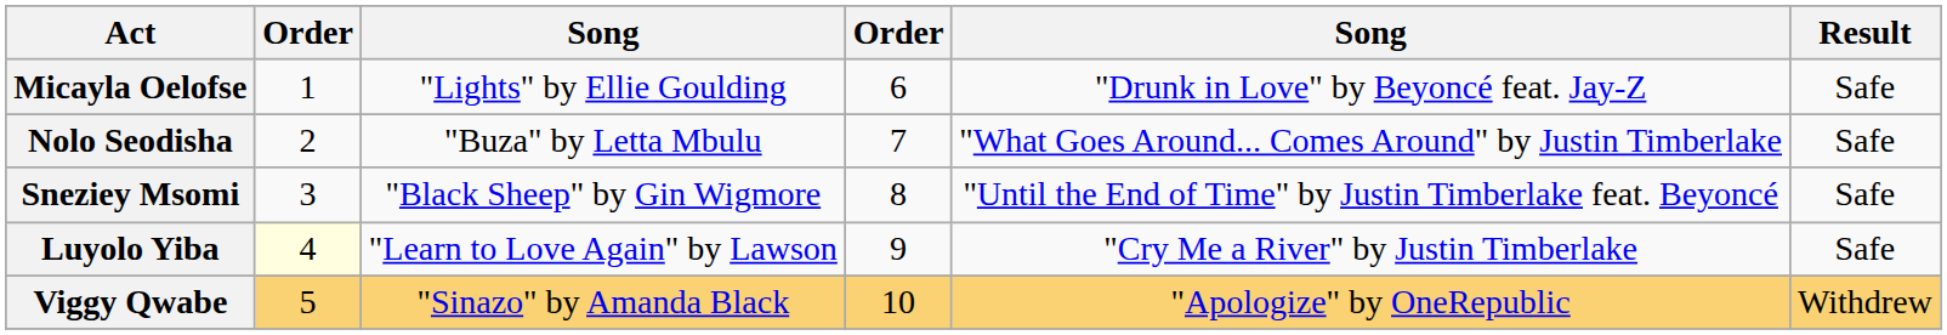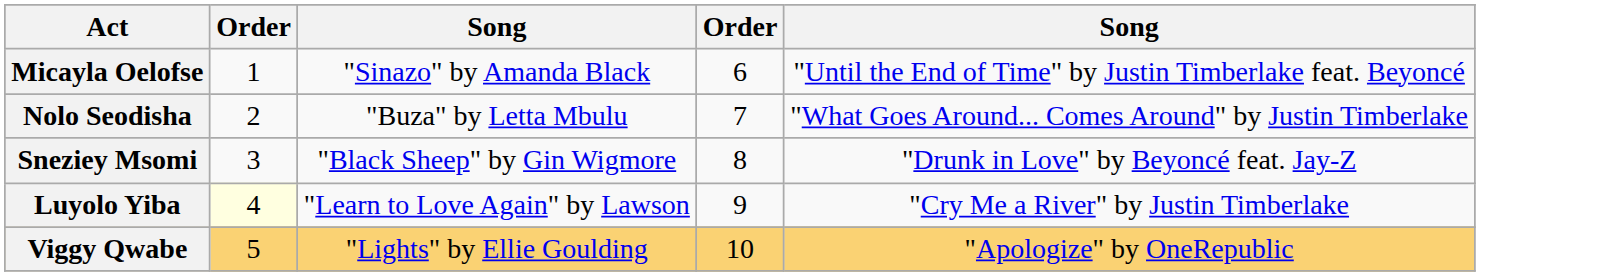 <table class="wikitable plainrowheaders" style="text-align:center;">
 <tr>
 <th scope="col">Act</th>
 <th scope="col">Order</th>
 <th scope="col">Song</th>
 <th scope="col">Order</th>
 <th scope="col">Song</th>
-<th scope="col">Result</th>
 </tr>
 <tr>
 <th scope=row>Micayla Oelofse</th>
 <td>1</td>
-<td>"<a href='#'>Lights</a>" by <a href='#'>Ellie Goulding</a></td>
+<td>"<a href='#'>Sinazo</a>" by <a href='#'>Amanda Black</a></td>
 <td>6</td>
-<td>"<a href='#'>Drunk in Love</a>" by <a href='#'>Beyoncé</a> feat. <a href='#'>Jay-Z</a></td>
-<td>Safe</td>
+<td>"<a href='#'>Until the End of Time</a>" by <a href='#'>Justin Timberlake</a> feat. <a href='#'>Beyoncé</a></td>
 </tr>
 <tr>
 <th scope=row>Nolo Seodisha</th>
 <td>2</td>
 <td>"Buza" by <a href='#'>Letta Mbulu</a></td>
 <td>7</td>
 <td>"<a href='#'>What Goes Around... Comes Around</a>" by <a href='#'>Justin Timberlake</a></td>
-<td>Safe</td>
 </tr>
 <tr>
 <th scope=row>Sneziey Msomi</th>
 <td>3</td>
 <td>"<a href='#'>Black Sheep</a>" by <a href='#'>Gin Wigmore</a></td>
 <td>8</td>
-<td>"<a href='#'>Until the End of Time</a>" by <a href='#'>Justin Timberlake</a> feat. <a href='#'>Beyoncé</a></td>
-<td>Safe</td>
+<td>"<a href='#'>Drunk in Love</a>" by <a href='#'>Beyoncé</a> feat. <a href='#'>Jay-Z</a></td>
 </tr>
 <tr>
 <th scope=row>Luyolo Yiba</th>
 <td style="background: lightyellow;">4</td>
 <td>"<a href='#'>Learn to Love Again</a>" by <a href='#'>Lawson</a></td>
 <td>9</td>
 <td>"<a href='#'>Cry Me a River</a>" by <a href='#'>Justin Timberlake</a></td>
-<td>Safe</td>
 </tr>
 <tr style="background:#fad273">
 <th scope=row>Viggy Qwabe</th>
 <td>5</td>
-<td>"<a href='#'>Sinazo</a>" by <a href='#'>Amanda Black</a></td>
+<td>"<a href='#'>Lights</a>" by <a href='#'>Ellie Goulding</a></td>
 <td>10</td>
 <td>"<a href='#'>Apologize</a>" by <a href='#'>OneRepublic</a></td>
-<td>Withdrew</td>
 </tr>
 </table>
